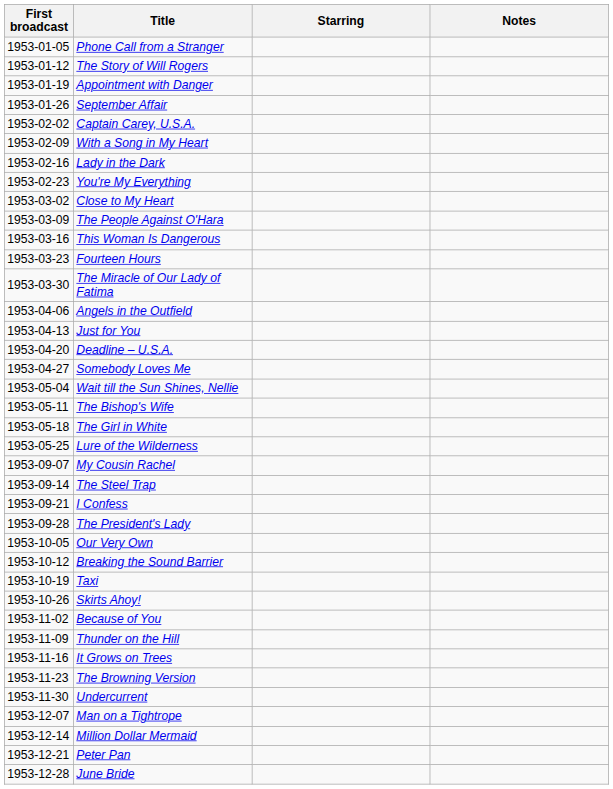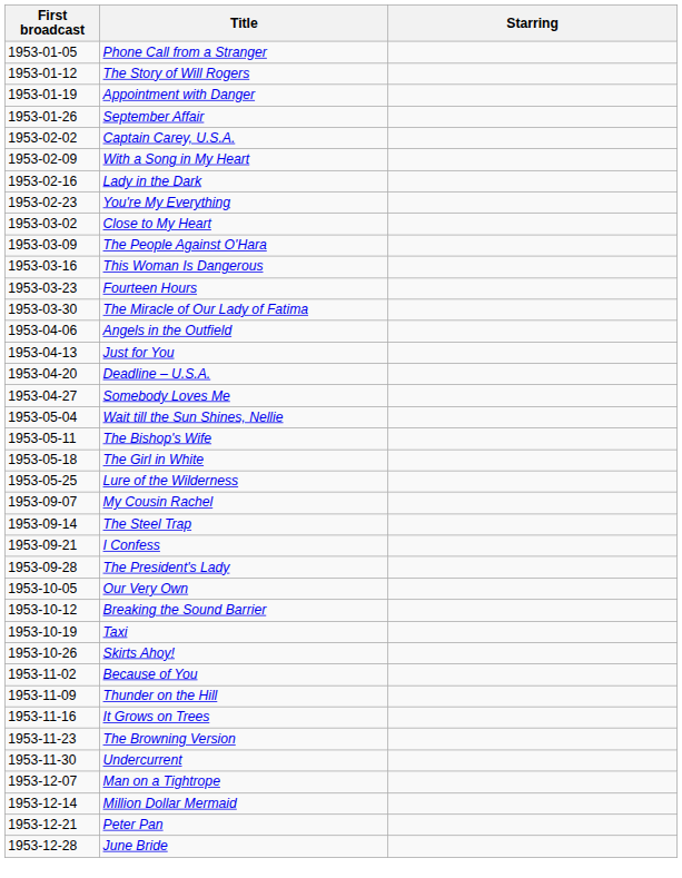 <table class="wikitable sortable plainrowheaders" width=90%>
 <tr>
 <th width=5% scope="col">First broadcast</th>
 <th width=25% scope="col">Title</th>
 <th width=25% scope="col">Starring</th>
-<th width=25% scope="col">Notes</th>
 </tr>
 <tr>
 <td rowspan=>1953-01-05</td>
 <td scope="row"><em><a href='#'>Phone Call from a Stranger</a></em></td>
-<td></td>
 <td></td>
 </tr>
 <tr>
 <td rowspan=>1953-01-12</td>
 <td scope="row"><em><a href='#'>The Story of Will Rogers</a></em></td>
 <td></td>
-<td></td>
 </tr>
 <tr>
 <td rowspan=>1953-01-19</td>
 <td scope="row"><em><a href='#'>Appointment with Danger</a></em></td>
-<td></td>
 <td></td>
 </tr>
 <tr>
 <td rowspan=>1953-01-26</td>
 <td scope="row"><em><a href='#'>September Affair</a></em></td>
 <td></td>
-<td></td>
 </tr>
 <tr>
 <td rowspan=>1953-02-02</td>
 <td scope="row"><em><a href='#'>Captain Carey, U.S.A.</a></em></td>
-<td></td>
 <td></td>
 </tr>
 <tr>
 <td rowspan=>1953-02-09</td>
 <td scope="row"><em><a href='#'>With a Song in My Heart</a></em></td>
 <td></td>
-<td></td>
 </tr>
 <tr>
 <td rowspan=>1953-02-16</td>
 <td scope="row"><em><a href='#'>Lady in the Dark</a></em></td>
-<td></td>
 <td></td>
 </tr>
 <tr>
 <td rowspan=>1953-02-23</td>
 <td scope="row"><em><a href='#'>You're My Everything</a></em></td>
 <td></td>
-<td></td>
 </tr>
 <tr>
 <td rowspan=>1953-03-02</td>
 <td scope="row"><em><a href='#'>Close to My Heart</a></em></td>
-<td></td>
 <td></td>
 </tr>
 <tr>
 <td rowspan=>1953-03-09</td>
 <td scope="row"><em><a href='#'>The People Against O'Hara</a></em></td>
 <td></td>
-<td></td>
 </tr>
 <tr>
 <td rowspan=>1953-03-16</td>
 <td scope="row"><em><a href='#'>This Woman Is Dangerous</a></em></td>
-<td></td>
 <td></td>
 </tr>
 <tr>
 <td rowspan=>1953-03-23</td>
 <td scope="row"><em><a href='#'>Fourteen Hours</a></em></td>
 <td></td>
-<td></td>
 </tr>
 <tr>
 <td rowspan=>1953-03-30</td>
 <td scope="row"><em><a href='#'>The Miracle of Our Lady of Fatima</a></em></td>
-<td></td>
 <td></td>
 </tr>
 <tr>
 <td rowspan=>1953-04-06</td>
 <td scope="row"><em><a href='#'>Angels in the Outfield</a></em></td>
 <td></td>
-<td></td>
 </tr>
 <tr>
 <td rowspan=>1953-04-13</td>
 <td scope="row"><em><a href='#'>Just for You</a></em></td>
-<td></td>
 <td></td>
 </tr>
 <tr>
 <td rowspan=>1953-04-20</td>
 <td scope="row"><em><a href='#'>Deadline – U.S.A.</a></em></td>
 <td></td>
-<td></td>
 </tr>
 <tr>
 <td rowspan=>1953-04-27</td>
 <td scope="row"><em><a href='#'>Somebody Loves Me</a></em></td>
-<td></td>
 <td></td>
 </tr>
 <tr>
 <td rowspan=>1953-05-04</td>
 <td scope="row"><em><a href='#'>Wait till the Sun Shines, Nellie</a></em></td>
 <td></td>
-<td></td>
 </tr>
 <tr>
 <td rowspan=>1953-05-11</td>
 <td scope="row"><em><a href='#'>The Bishop's Wife</a></em></td>
-<td></td>
 <td></td>
 </tr>
 <tr>
 <td rowspan=>1953-05-18</td>
 <td scope="row"><em><a href='#'>The Girl in White</a></em></td>
 <td></td>
-<td></td>
 </tr>
 <tr>
 <td rowspan=>1953-05-25</td>
 <td scope="row"><em><a href='#'>Lure of the Wilderness</a></em></td>
-<td></td>
 <td></td>
 </tr>
 <tr>
 <td rowspan=>1953-09-07</td>
 <td scope="row"><em><a href='#'>My Cousin Rachel</a></em></td>
 <td></td>
-<td></td>
 </tr>
 <tr>
 <td rowspan=>1953-09-14</td>
 <td scope="row"><em><a href='#'>The Steel Trap</a></em></td>
-<td></td>
 <td></td>
 </tr>
 <tr>
 <td rowspan=>1953-09-21</td>
 <td scope="row"><em><a href='#'>I Confess</a></em></td>
 <td></td>
-<td></td>
 </tr>
 <tr>
 <td rowspan=>1953-09-28</td>
 <td scope="row"><em><a href='#'>The President's Lady</a></em></td>
-<td></td>
 <td></td>
 </tr>
 <tr>
 <td rowspan=>1953-10-05</td>
 <td scope="row"><em><a href='#'>Our Very Own</a></em></td>
 <td></td>
-<td></td>
 </tr>
 <tr>
 <td rowspan=>1953-10-12</td>
 <td scope="row"><em><a href='#'>Breaking the Sound Barrier</a></em></td>
-<td></td>
 <td></td>
 </tr>
 <tr>
 <td rowspan=>1953-10-19</td>
 <td scope="row"><em><a href='#'>Taxi</a></em></td>
 <td></td>
-<td></td>
 </tr>
 <tr>
 <td rowspan=>1953-10-26</td>
 <td scope="row"><em><a href='#'>Skirts Ahoy!</a></em></td>
-<td></td>
 <td></td>
 </tr>
 <tr>
 <td rowspan=>1953-11-02</td>
 <td scope="row"><em><a href='#'>Because of You</a></em></td>
 <td></td>
-<td></td>
 </tr>
 <tr>
 <td rowspan=>1953-11-09</td>
 <td scope="row"><em><a href='#'>Thunder on the Hill</a></em></td>
-<td></td>
 <td></td>
 </tr>
 <tr>
 <td rowspan=>1953-11-16</td>
 <td scope="row"><em><a href='#'>It Grows on Trees</a></em></td>
 <td></td>
-<td></td>
 </tr>
 <tr>
 <td rowspan=>1953-11-23</td>
 <td scope="row"><em><a href='#'>The Browning Version</a></em></td>
-<td></td>
 <td></td>
 </tr>
 <tr>
 <td rowspan=>1953-11-30</td>
 <td scope="row"><em><a href='#'>Undercurrent</a></em></td>
 <td></td>
-<td></td>
 </tr>
 <tr>
 <td rowspan=>1953-12-07</td>
 <td scope="row"><em><a href='#'>Man on a Tightrope</a></em></td>
-<td></td>
 <td></td>
 </tr>
 <tr>
 <td rowspan=>1953-12-14</td>
 <td scope="row"><em><a href='#'>Million Dollar Mermaid</a></em></td>
 <td></td>
-<td></td>
 </tr>
 <tr>
 <td rowspan=>1953-12-21</td>
 <td scope="row"><em><a href='#'>Peter Pan</a></em></td>
-<td></td>
 <td></td>
 </tr>
 <tr>
 <td rowspan=>1953-12-28</td>
 <td scope="row"><em><a href='#'>June Bride</a></em></td>
 <td></td>
-<td></td>
 </tr>
 </table>
